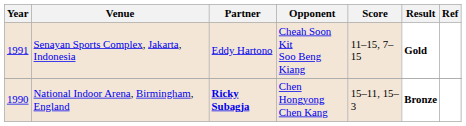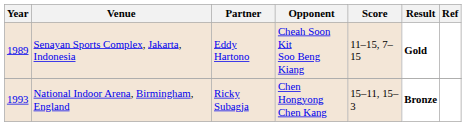 <table class="sortable wikitable" style="font-size: 90%;">
 <tr>
 <th>Year</th>
 <th>Venue</th>
 <th>Partner</th>
 <th>Opponent</th>
 <th>Score</th>
 <th>Result</th>
 <th>Ref</th>
 </tr>
 <tr style="background:#F3E6D7">
-<td align="center"><a href='#'>1991</a></td>
+<td align="center"><a href='#'>1989</a></td>
 <td align="left"><a href='#'>Senayan Sports Complex</a>, <a href='#'>Jakarta</a>, <a href='#'>Indonesia</a></td>
 <td align="left"> <a href='#'>Eddy Hartono</a></td>
 <td align="left"> <a href='#'>Cheah Soon Kit</a> <br>  <a href='#'>Soo Beng Kiang</a></td>
 <td align="left">11–15, 7–15</td>
 <td style="text-align:left; background:white"> <strong>Gold</strong></td>
 <td style="text-align:center; background:white"></td>
 </tr>
 <tr>
 </tr>
 <tr style="background:#F3E6D7">
-<td align="center"><a href='#'>1990</a></td>
+<td align="center"><a href='#'>1993</a></td>
 <td align="left"><a href='#'>National Indoor Arena</a>, <a href='#'>Birmingham</a>, <a href='#'>England</a></td>
-<td align="left"><strong> <a href='#'>Ricky Subagja</a></strong></td>
+<td align="left"> <a href='#'>Ricky Subagja</a></td>
 <td align="left"> <a href='#'>Chen Hongyong</a> <br>  <a href='#'>Chen Kang</a></td>
 <td align="left">15–11, 15–3</td>
 <td style="text-align:left; background:white"> <strong>Bronze</strong></td>
 <td style="text-align:center; background:white"></td>
 </tr>
 </table>
